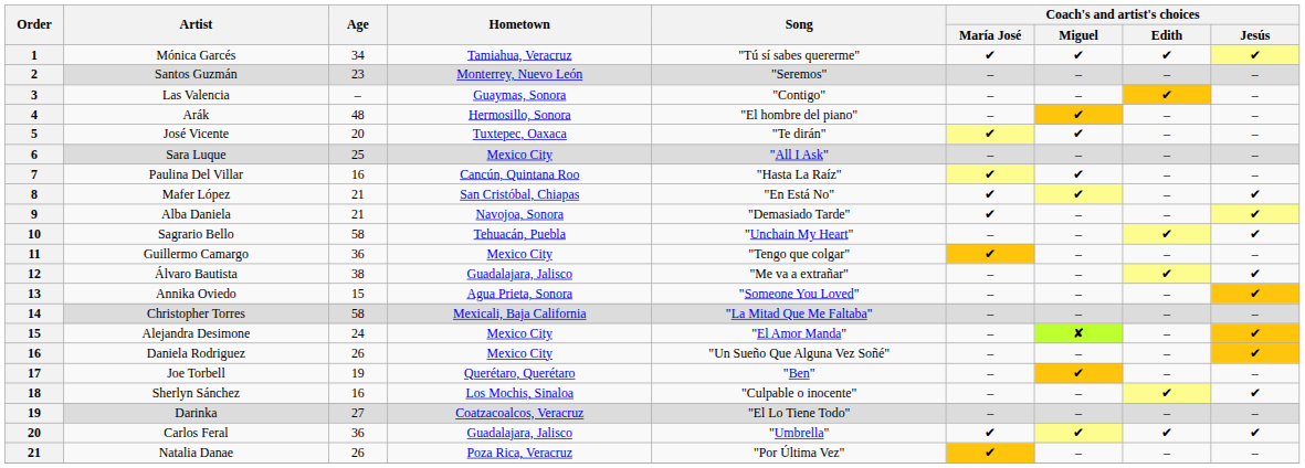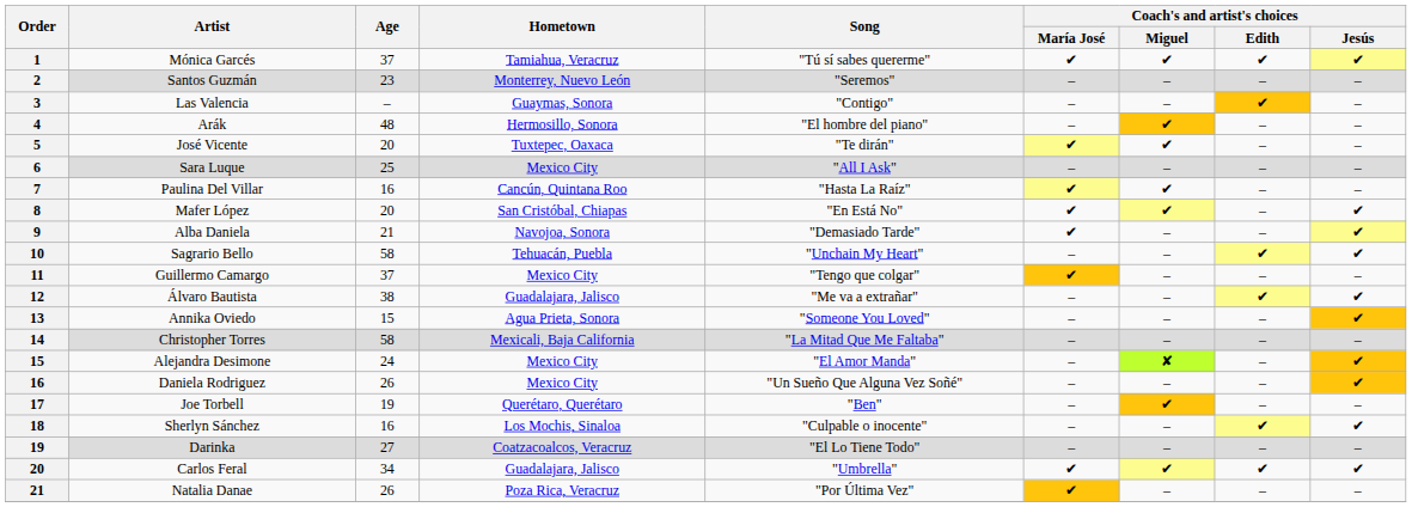 <table class="wikitable" style="text-align:center; line-height:17px; width:100%">
 <tr>
 <th scope="col" rowspan="2" style="width:04%">Order</th>
 <th scope="col" rowspan="2" style="width:18%">Artist</th>
 <th scope="col" rowspan="2" style="width:04%">Age</th>
 <th scope="col" rowspan="2" style="width:18%">Hometown</th>
 <th scope="col" rowspan="2" style="width:20%">Song</th>
 <th scope="col" colspan="4" style="width:24%">Coach's and artist's choices</th>
 </tr>
 <tr>
 <th style="width:06%">María José</th>
 <th style="width:06%">Miguel</th>
 <th style="width:06%">Edith</th>
 <th style="width:06%">Jesús</th>
 </tr>
 <tr>
 <th>1</th>
 <td>Mónica Garcés</td>
-<td>34</td>
+<td>37</td>
 <td><a href='#'>Tamiahua, Veracruz</a></td>
 <td>"Tú sí sabes quererme"</td>
 <td>✔</td>
 <td>✔</td>
 <td>✔</td>
 <td style="background:#fdfc8f">✔</td>
 </tr>
 <tr style="background:#dcdcdc">
 <th>2</th>
 <td>Santos Guzmán</td>
 <td>23</td>
 <td><a href='#'>Monterrey, Nuevo León</a></td>
 <td>"Seremos"</td>
 <td>–</td>
 <td>–</td>
 <td>–</td>
 <td>–</td>
 </tr>
 <tr>
 <th>3</th>
 <td>Las Valencia</td>
 <td>–</td>
 <td><a href='#'>Guaymas, Sonora</a></td>
 <td>"Contigo"</td>
 <td>–</td>
 <td>–</td>
 <td style="background:#ffc40c">✔</td>
 <td>–</td>
 </tr>
 <tr>
 <th>4</th>
 <td>Arák</td>
 <td>48</td>
 <td><a href='#'>Hermosillo, Sonora</a></td>
 <td>"El hombre del piano"</td>
 <td>–</td>
 <td style="background:#ffc40c">✔</td>
 <td>–</td>
 <td>–</td>
 </tr>
 <tr>
 <th>5</th>
 <td>José Vicente</td>
 <td>20</td>
 <td><a href='#'>Tuxtepec, Oaxaca</a></td>
 <td>"Te dirán"</td>
 <td style="background:#fdfc8f">✔</td>
 <td>✔</td>
 <td>–</td>
 <td>–</td>
 </tr>
 <tr style="background:#dcdcdc">
 <th>6</th>
 <td>Sara Luque</td>
 <td>25</td>
 <td><a href='#'>Mexico City</a></td>
 <td>"<a href='#'>All I Ask</a>"</td>
 <td>–</td>
 <td>–</td>
 <td>–</td>
 <td>–</td>
 </tr>
 <tr>
 <th>7</th>
 <td>Paulina Del Villar</td>
 <td>16</td>
 <td><a href='#'>Cancún, Quintana Roo</a></td>
 <td>"Hasta La Raíz"</td>
 <td style="background:#fdfc8f">✔</td>
 <td>✔</td>
 <td>–</td>
 <td>–</td>
 </tr>
 <tr>
 <th>8</th>
 <td>Mafer López</td>
-<td>21</td>
+<td>20</td>
 <td><a href='#'>San Cristóbal, Chiapas</a></td>
 <td>"En Está No"</td>
 <td>✔</td>
 <td style="background:#fdfc8f">✔</td>
 <td>–</td>
 <td>✔</td>
 </tr>
 <tr>
 <th>9</th>
 <td>Alba Daniela</td>
 <td>21</td>
 <td><a href='#'>Navojoa, Sonora</a></td>
 <td>"Demasiado Tarde"</td>
 <td>✔</td>
 <td>–</td>
 <td>–</td>
 <td style="background:#fdfc8f">✔</td>
 </tr>
 <tr>
 <th>10</th>
 <td>Sagrario Bello</td>
 <td>58</td>
 <td><a href='#'>Tehuacán, Puebla</a></td>
 <td>"<a href='#'>Unchain My Heart</a>"</td>
 <td>–</td>
 <td>–</td>
 <td style="background:#fdfc8f">✔</td>
 <td>✔</td>
 </tr>
 <tr>
 <th>11</th>
 <td>Guillermo Camargo</td>
-<td>36</td>
+<td>37</td>
 <td><a href='#'>Mexico City</a></td>
 <td>"Tengo que colgar"</td>
 <td style="background:#ffc40c">✔</td>
 <td>–</td>
 <td>–</td>
 <td>–</td>
 </tr>
 <tr>
 <th>12</th>
 <td>Álvaro Bautista</td>
 <td>38</td>
 <td><a href='#'>Guadalajara, Jalisco</a></td>
 <td>"Me va a extrañar"</td>
 <td>–</td>
 <td>–</td>
 <td style="background:#fdfc8f">✔</td>
 <td>✔</td>
 </tr>
 <tr>
 <th>13</th>
 <td>Annika Oviedo</td>
 <td>15</td>
 <td><a href='#'>Agua Prieta, Sonora</a></td>
 <td>"<a href='#'>Someone You Loved</a>"</td>
 <td>–</td>
 <td>–</td>
 <td>–</td>
 <td style="background:#ffc40c">✔</td>
 </tr>
 <tr style="background:#dcdcdc">
 <th>14</th>
 <td>Christopher Torres</td>
 <td>58</td>
 <td><a href='#'>Mexicali, Baja California</a></td>
 <td>"<a href='#'>La Mitad Que Me Faltaba</a>"</td>
 <td>–</td>
 <td>–</td>
 <td>–</td>
 <td>–</td>
 </tr>
 <tr>
 <th>15</th>
 <td>Alejandra Desimone</td>
 <td>24</td>
 <td><a href='#'>Mexico City</a></td>
 <td>"<a href='#'>El Amor Manda</a>"</td>
 <td>–</td>
 <td style="background:#bdff2f">✘</td>
 <td>–</td>
 <td style="background:#ffc40c">✔</td>
 </tr>
 <tr>
 <th>16</th>
 <td>Daniela Rodriguez</td>
 <td>26</td>
 <td><a href='#'>Mexico City</a></td>
 <td>"Un Sueño Que Alguna Vez Soñé"</td>
 <td>–</td>
 <td>–</td>
 <td>–</td>
 <td style="background:#ffc40c">✔</td>
 </tr>
 <tr>
 <th>17</th>
 <td>Joe Torbell</td>
 <td>19</td>
 <td><a href='#'>Querétaro, Querétaro</a></td>
 <td>"<a href='#'>Ben</a>"</td>
 <td>–</td>
 <td style="background:#ffc40c">✔</td>
 <td>–</td>
 <td>–</td>
 </tr>
 <tr>
 <th>18</th>
 <td>Sherlyn Sánchez</td>
 <td>16</td>
 <td><a href='#'>Los Mochis, Sinaloa</a></td>
 <td>"Culpable o inocente"</td>
 <td>–</td>
 <td>–</td>
 <td style="background:#fdfc8f">✔</td>
 <td>✔</td>
 </tr>
 <tr style="background:#dcdcdc">
 <th>19</th>
 <td>Darinka</td>
 <td>27</td>
 <td><a href='#'>Coatzacoalcos, Veracruz</a></td>
 <td>"El Lo Tiene Todo"</td>
 <td>–</td>
 <td>–</td>
 <td>–</td>
 <td>–</td>
 </tr>
 <tr>
 <th>20</th>
 <td>Carlos Feral</td>
-<td>36</td>
+<td>34</td>
 <td><a href='#'>Guadalajara, Jalisco</a></td>
 <td>"<a href='#'>Umbrella</a>"</td>
 <td>✔</td>
 <td style="background:#fdfc8f">✔</td>
 <td>✔</td>
 <td>✔</td>
 </tr>
 <tr>
 <th>21</th>
 <td>Natalia Danae</td>
 <td>26</td>
 <td><a href='#'>Poza Rica, Veracruz</a></td>
 <td>"Por Última Vez"</td>
 <td style="background:#ffc40c">✔</td>
 <td>–</td>
 <td>–</td>
 <td>–</td>
 </tr>
 <tr>
 </tr>
 </table>
